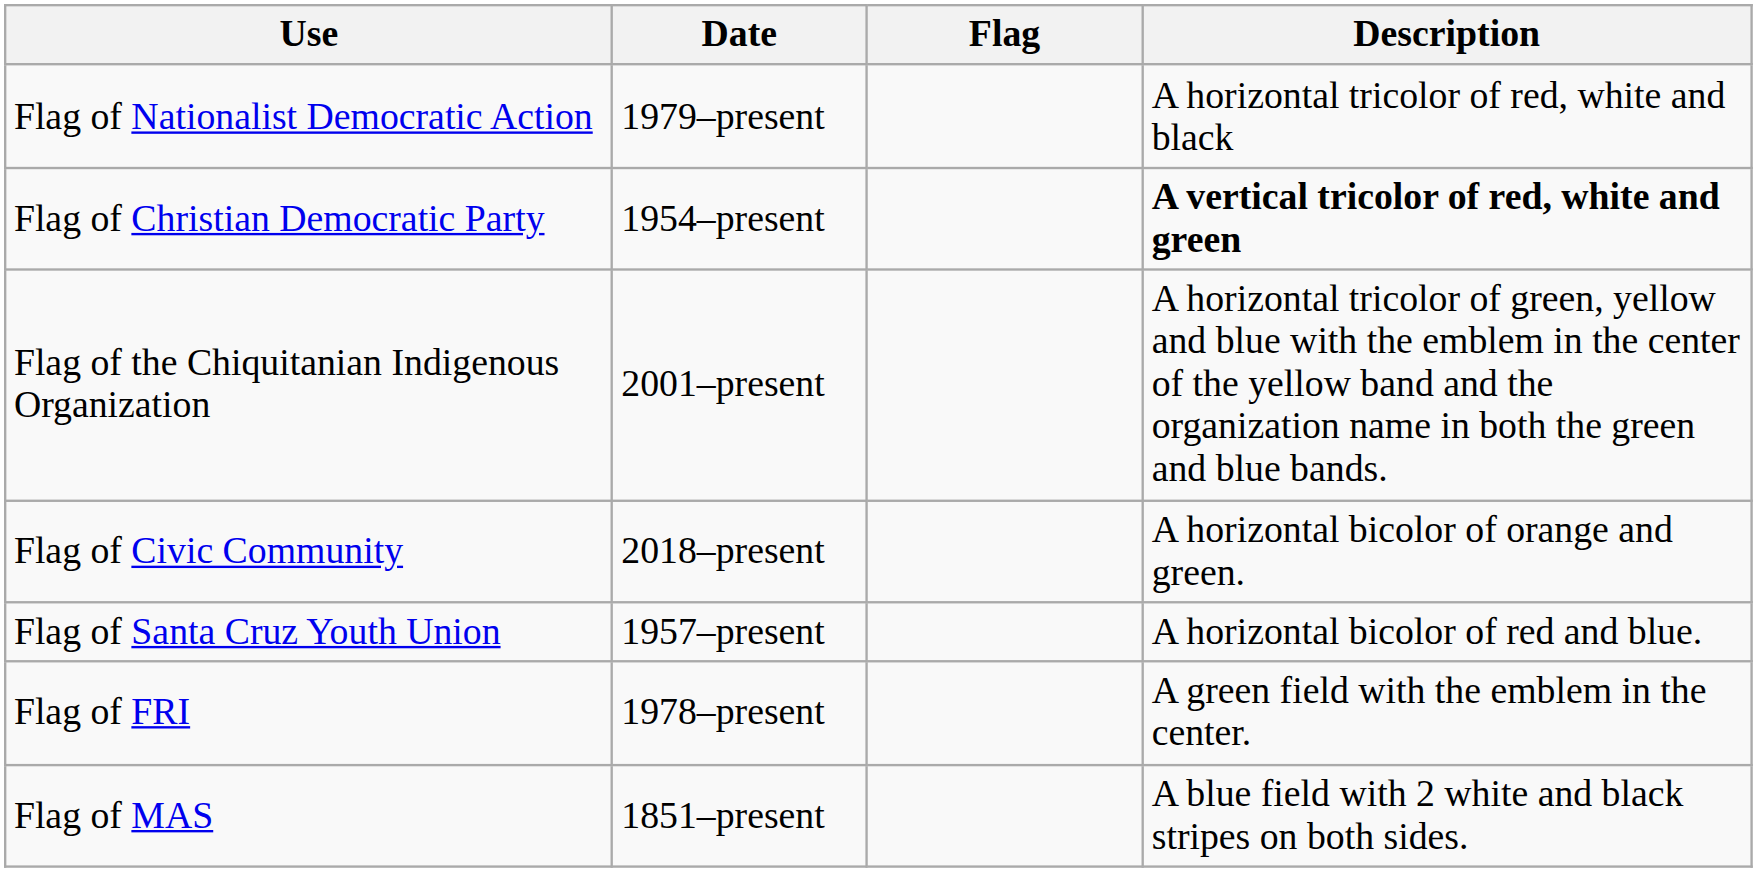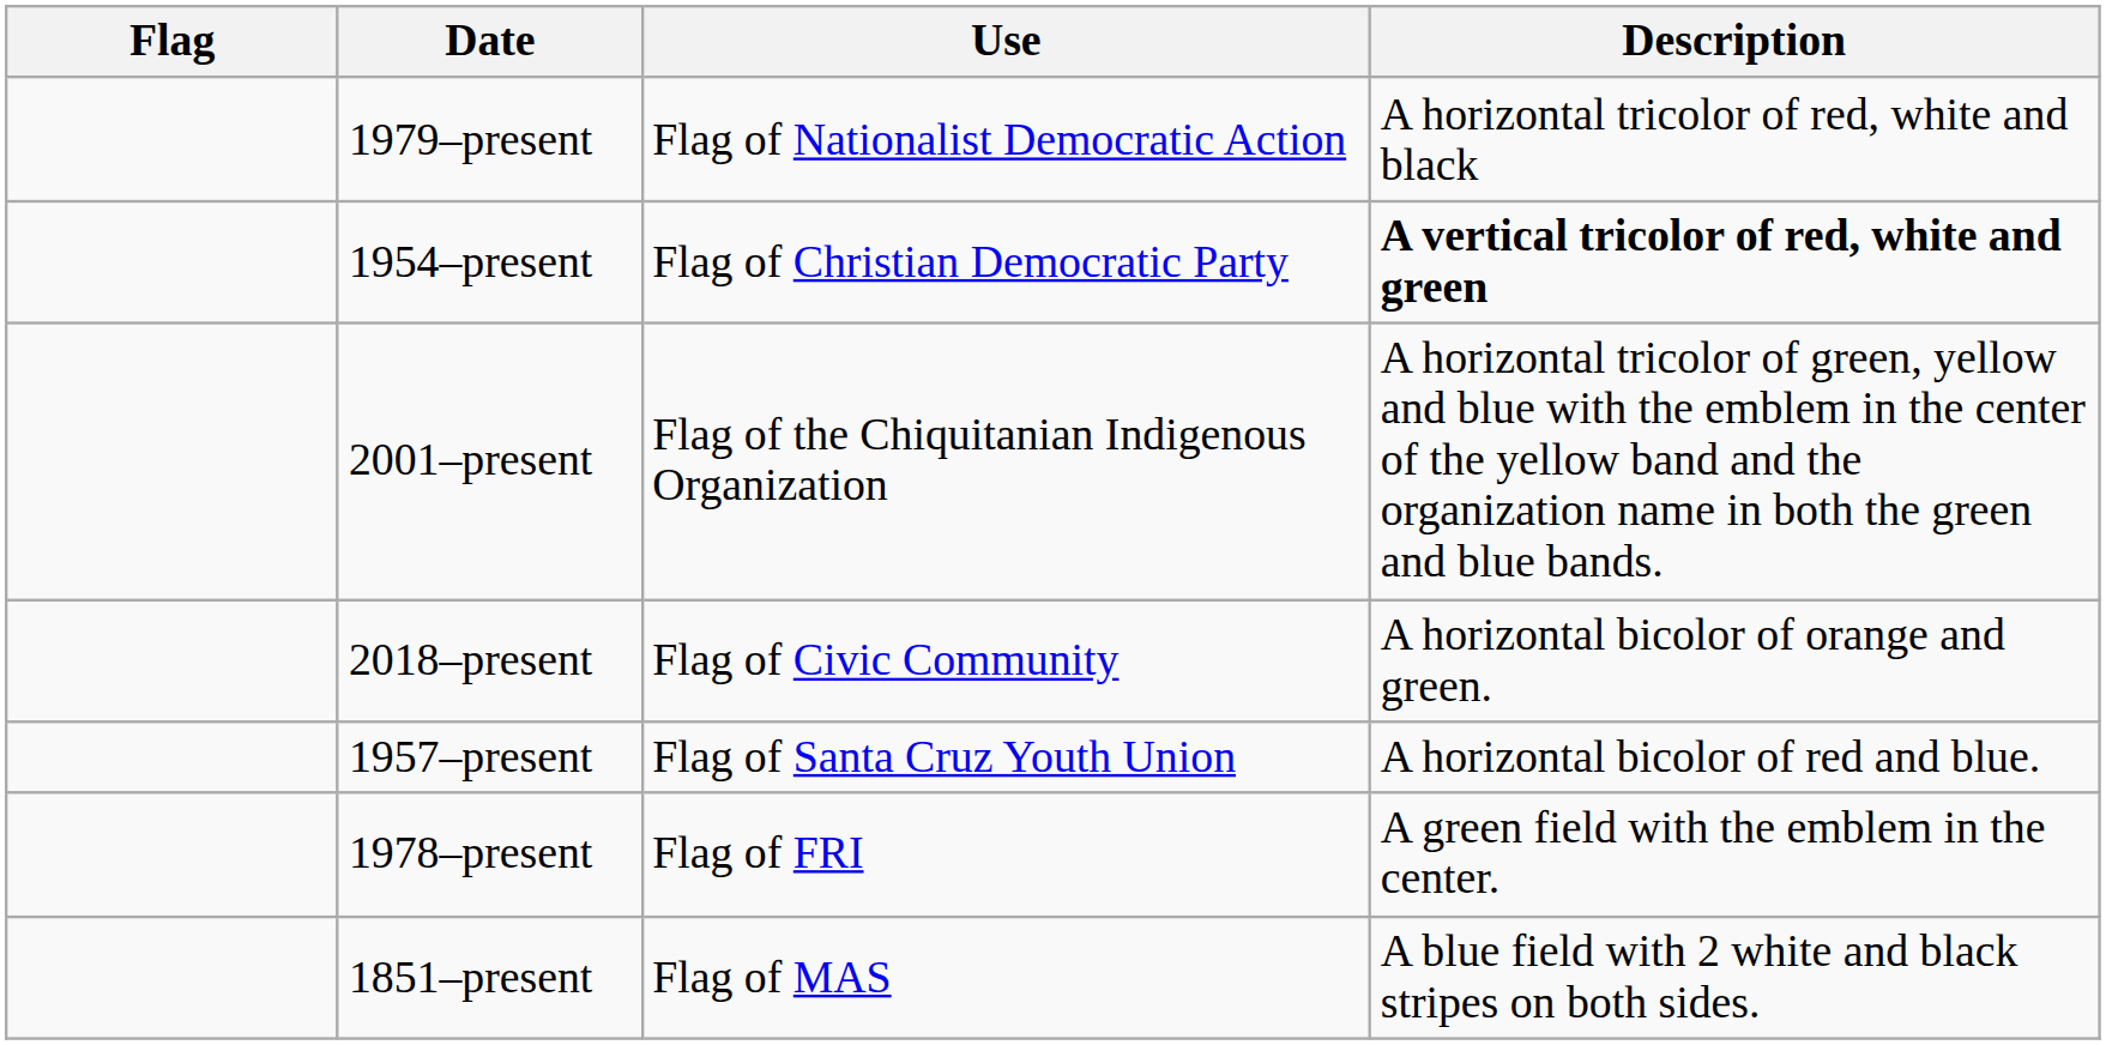 <table class="wikitable">
 <tr>
+<th style="width:110px;">Flag</th>
+<th style="width:100px;">Date</th>
 <th style="width:250px;">Use</th>
-<th style="width:100px;">Date</th>
-<th style="width:110px;">Flag</th>
 <th style="width:250px;">Description</th>
 </tr>
 <tr>
+<td></td>
+<td>1979–present</td>
 <td>Flag of <a href='#'>Nationalist Democratic Action</a></td>
-<td>1979–present</td>
-<td></td>
 <td>A horizontal tricolor of red, white and black</td>
 </tr>
 <tr>
+<td></td>
+<td>1954–present</td>
 <td>Flag of <a href='#'>Christian Democratic Party</a></td>
-<td>1954–present</td>
-<td></td>
 <td><strong>A vertical tricolor of red, white and green</strong></td>
 </tr>
 <tr>
+<td></td>
+<td>2001–present</td>
 <td>Flag of the Chiquitanian Indigenous Organization</td>
-<td>2001–present</td>
-<td></td>
 <td>A horizontal tricolor of green, yellow and blue with the emblem in the center of the yellow band and the organization name in both the green and blue bands.</td>
 </tr>
 <tr>
+<td></td>
+<td>2018–present</td>
 <td>Flag of <a href='#'>Civic Community</a></td>
-<td>2018–present</td>
-<td></td>
 <td>A horizontal bicolor of orange and green.</td>
 </tr>
 <tr>
+<td></td>
+<td>1957–present</td>
 <td>Flag of <a href='#'>Santa Cruz Youth Union</a></td>
-<td>1957–present</td>
-<td></td>
 <td>A horizontal bicolor of red and blue.</td>
 </tr>
 <tr>
+<td></td>
+<td>1978–present</td>
 <td>Flag of <a href='#'>FRI</a></td>
-<td>1978–present</td>
-<td></td>
 <td>A green field with the emblem in the center.</td>
 </tr>
 <tr>
+<td></td>
+<td>1851–present</td>
 <td>Flag of <a href='#'>MAS</a></td>
-<td>1851–present</td>
-<td></td>
 <td>A blue field with 2 white and black stripes on both sides.</td>
 </tr>
 </table>
